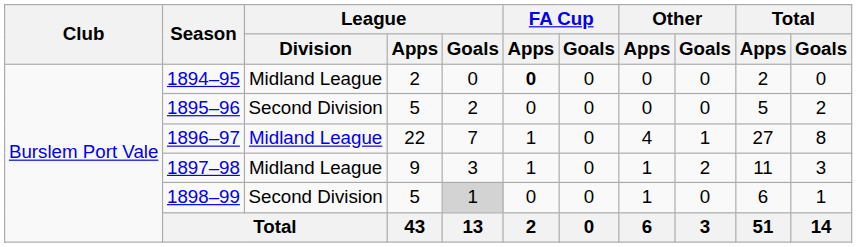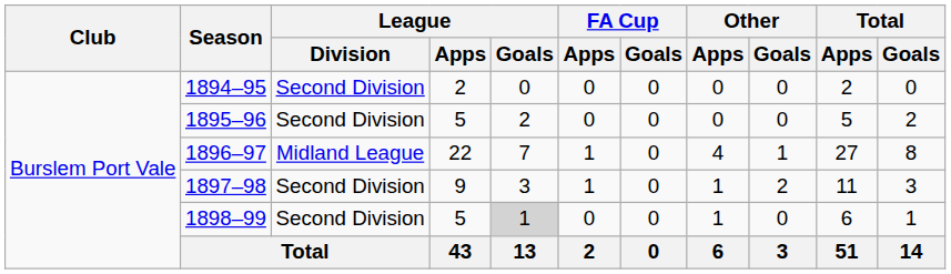 <table class="wikitable" style="text-align:center">
 <tr>
 <th rowspan="2">Club</th>
 <th rowspan="2">Season</th>
 <th colspan="3">League</th>
 <th colspan="2"><a href='#'>FA Cup</a></th>
 <th colspan="2">Other</th>
 <th colspan="2">Total</th>
 </tr>
 <tr>
 <th>Division</th>
 <th>Apps</th>
 <th>Goals</th>
 <th>Apps</th>
 <th>Goals</th>
 <th>Apps</th>
 <th>Goals</th>
 <th>Apps</th>
 <th>Goals</th>
 </tr>
 <tr>
 <td rowspan="6"><a href='#'>Burslem Port Vale</a></td>
 <td><a href='#'>1894–95</a></td>
-<td>Midland League</td>
+<td><a href='#'>Second Division</a></td>
 <td>2</td>
 <td>0</td>
-<td><strong>0</strong></td>
+<td>0</td>
 <td>0</td>
 <td>0</td>
 <td>0</td>
 <td>2</td>
 <td>0</td>
 </tr>
 <tr>
 <td><a href='#'>1895–96</a></td>
 <td>Second Division</td>
 <td>5</td>
 <td>2</td>
 <td>0</td>
 <td>0</td>
 <td>0</td>
 <td>0</td>
 <td>5</td>
 <td>2</td>
 </tr>
 <tr>
 <td><a href='#'>1896–97</a></td>
 <td><a href='#'>Midland League</a></td>
 <td>22</td>
 <td>7</td>
 <td>1</td>
 <td>0</td>
 <td>4</td>
 <td>1</td>
 <td>27</td>
 <td>8</td>
 </tr>
 <tr>
 <td><a href='#'>1897–98</a></td>
-<td>Midland League</td>
+<td>Second Division</td>
 <td>9</td>
 <td>3</td>
 <td>1</td>
 <td>0</td>
 <td>1</td>
 <td>2</td>
 <td>11</td>
 <td>3</td>
 </tr>
 <tr>
 <td><a href='#'>1898–99</a></td>
 <td>Second Division</td>
 <td>5</td>
 <td style="background: lightgrey;">1</td>
 <td>0</td>
 <td>0</td>
 <td>1</td>
 <td>0</td>
 <td>6</td>
 <td>1</td>
 </tr>
 <tr>
 <th colspan="2">Total</th>
 <th>43</th>
 <th>13</th>
 <th>2</th>
 <th>0</th>
 <th>6</th>
 <th>3</th>
 <th>51</th>
 <th>14</th>
 </tr>
 </table>
